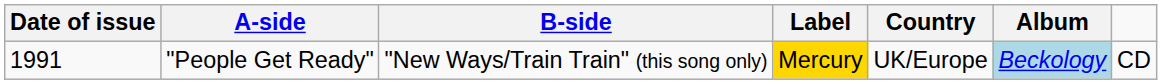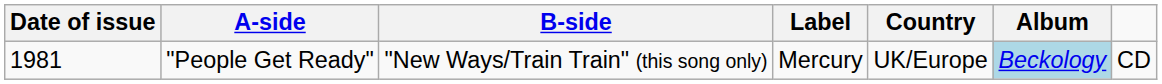 <table class="wikitable">
 <tr>
 <th>Date of issue</th>
 <th><a href='#'>A-side</a></th>
 <th><a href='#'>B-side</a></th>
 <th>Label</th>
 <th>Country</th>
 <th>Album</th>
 </tr>
 <tr>
-<td>1991</td>
+<td>1981</td>
 <td>"People Get Ready" <br></td>
 <td>"New Ways/Train Train" <small>(this song only)</small></td>
-<td style="background: gold;">Mercury</td>
+<td>Mercury</td>
 <td>UK/Europe</td>
 <td style="background: lightblue;"><em><a href='#'>Beckology</a></em></td>
 <td align="center">CD</td>
 </tr>
 </table>
